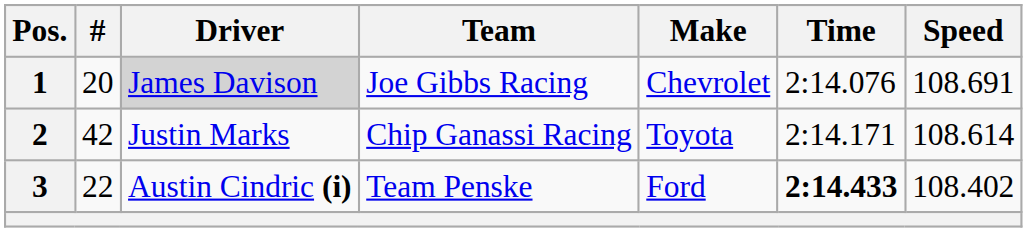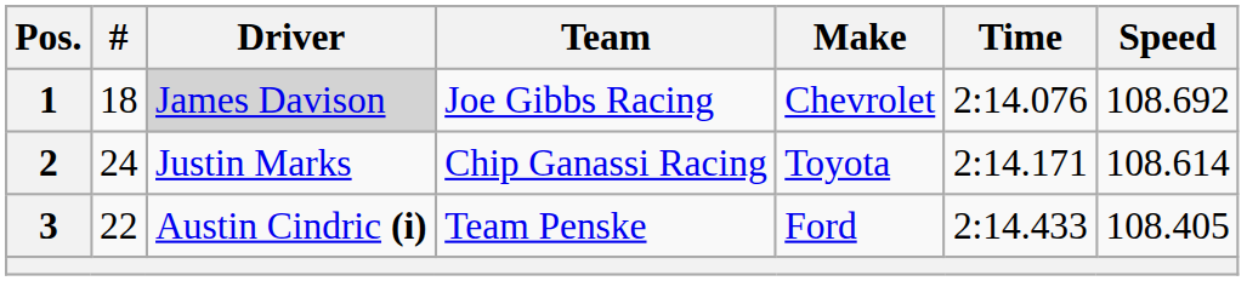 <table class="wikitable" style="font-size:95%">
 <tr>
 <th>Pos.</th>
 <th>#</th>
 <th>Driver</th>
 <th>Team</th>
 <th>Make</th>
 <th>Time</th>
 <th>Speed</th>
 </tr>
 <tr>
 <th>1</th>
-<td>20</td>
+<td>18</td>
 <td style="background: lightgrey;"><a href='#'>James Davison</a></td>
 <td><a href='#'>Joe Gibbs Racing</a></td>
 <td><a href='#'>Chevrolet</a></td>
 <td>2:14.076</td>
-<td>108.691</td>
+<td>108.692</td>
 </tr>
 <tr>
 <th>2</th>
-<td>42</td>
+<td>24</td>
 <td><a href='#'>Justin Marks</a></td>
 <td><a href='#'>Chip Ganassi Racing</a></td>
 <td><a href='#'>Toyota</a></td>
 <td>2:14.171</td>
 <td>108.614</td>
 </tr>
 <tr>
 <th>3</th>
 <td>22</td>
 <td><a href='#'>Austin Cindric</a> <strong>(i)</strong></td>
 <td><a href='#'>Team Penske</a></td>
 <td><a href='#'>Ford</a></td>
-<td><strong>2:14.433</strong></td>
-<td>108.402</td>
+<td>2:14.433</td>
+<td>108.405</td>
 </tr>
 <tr>
 <th colspan="7"></th>
 </tr>
 </table>
